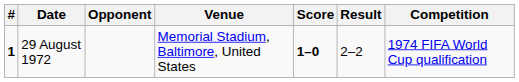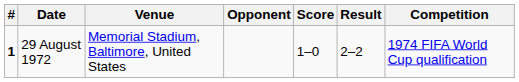 <table class="wikitable">
 <tr>
 <th>#</th>
 <th>Date</th>
+<th>Venue</th>
 <th>Opponent</th>
-<th>Venue</th>
 <th>Score</th>
 <th>Result</th>
 <th>Competition</th>
 </tr>
 <tr>
 <td><strong>1</strong></td>
 <td>29 August 1972</td>
+<td><a href='#'>Memorial Stadium</a>, <a href='#'>Baltimore</a>, United States</td>
 <td></td>
-<td><a href='#'>Memorial Stadium</a>, <a href='#'>Baltimore</a>, United States</td>
-<td><strong>1–0</strong></td>
+<td>1–0</td>
 <td>2–2</td>
 <td><a href='#'>1974 FIFA World Cup qualification</a></td>
 </tr>
 </table>
